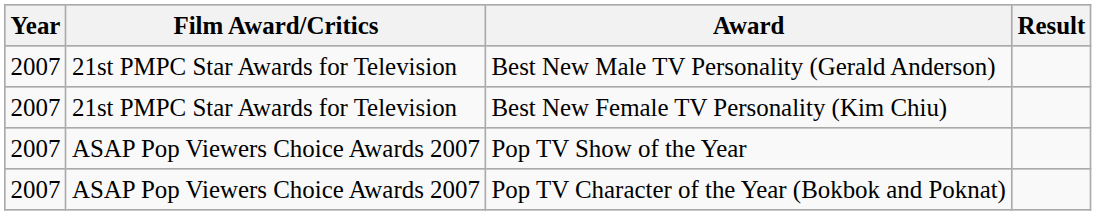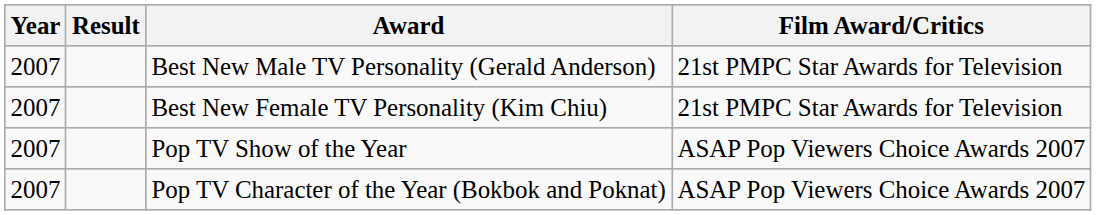 <table class="wikitable" style="font-size: 95%;">
 <tr>
 <th>Year</th>
+<th>Result</th>
+<th>Award</th>
 <th>Film Award/Critics</th>
-<th>Award</th>
-<th>Result</th>
 </tr>
 <tr>
 <td>2007</td>
+<td></td>
+<td>Best New Male TV Personality (Gerald Anderson)</td>
 <td>21st PMPC Star Awards for Television</td>
-<td>Best New Male TV Personality (Gerald Anderson)</td>
-<td></td>
 </tr>
 <tr>
 <td>2007</td>
+<td></td>
+<td>Best New Female TV Personality (Kim Chiu)</td>
 <td>21st PMPC Star Awards for Television</td>
-<td>Best New Female TV Personality (Kim Chiu)</td>
-<td></td>
 </tr>
 <tr>
 <td>2007</td>
+<td></td>
+<td>Pop TV Show of the Year</td>
 <td>ASAP Pop Viewers Choice Awards 2007</td>
-<td>Pop TV Show of the Year</td>
-<td></td>
 </tr>
 <tr>
 <td>2007</td>
+<td></td>
+<td>Pop TV Character of the Year (Bokbok and Poknat)</td>
 <td>ASAP Pop Viewers Choice Awards 2007</td>
-<td>Pop TV Character of the Year (Bokbok and Poknat)</td>
-<td></td>
 </tr>
 </table>
